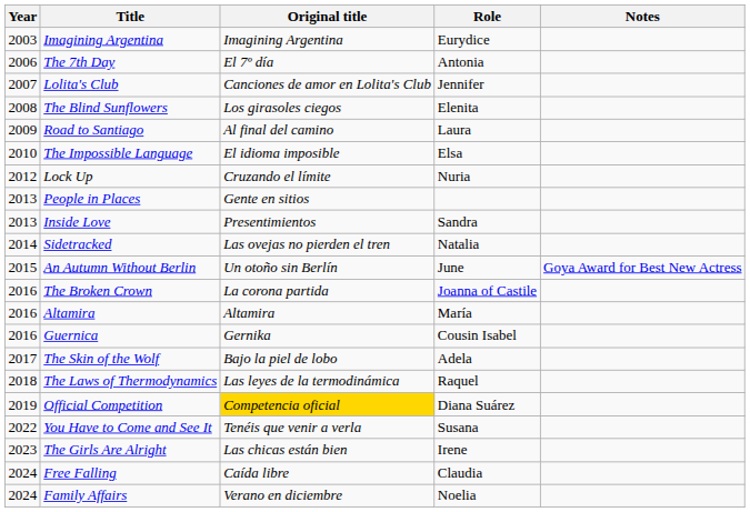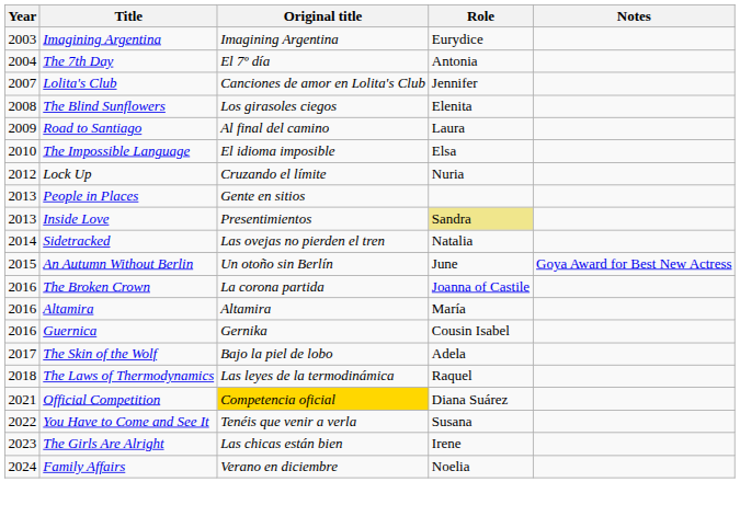 <table class="wikitable sortable">
 <tr>
 <th>Year</th>
 <th>Title</th>
 <th>Original title</th>
 <th>Role</th>
 <th class="unsortable">Notes</th>
 </tr>
 <tr>
 <td>2003</td>
 <td><em><a href='#'>Imagining Argentina</a></em></td>
 <td><em>Imagining Argentina</em></td>
 <td>Eurydice</td>
 <td></td>
 </tr>
 <tr>
-<td>2006</td>
+<td>2004</td>
 <td><em><a href='#'>The 7th Day</a></em></td>
 <td><em>El 7º día</em></td>
 <td>Antonia</td>
 <td></td>
 </tr>
 <tr>
 <td>2007</td>
 <td><em><a href='#'>Lolita's Club</a></em></td>
 <td><em>Canciones de amor en Lolita's Club</em></td>
 <td>Jennifer</td>
 <td></td>
 </tr>
 <tr>
 <td>2008</td>
 <td><em><a href='#'>The Blind Sunflowers</a></em></td>
 <td><em>Los girasoles ciegos</em></td>
 <td>Elenita</td>
 <td></td>
 </tr>
 <tr>
 <td>2009</td>
 <td><em><a href='#'>Road to Santiago</a></em></td>
 <td><em>Al final del camino</em></td>
 <td>Laura</td>
 <td></td>
 </tr>
 <tr>
 <td>2010</td>
 <td><em><a href='#'>The Impossible Language</a></em></td>
 <td><em>El idioma imposible</em></td>
 <td>Elsa</td>
 <td></td>
 </tr>
 <tr>
 <td>2012</td>
 <td><em>Lock Up</em></td>
 <td><em>Cruzando el límite</em></td>
 <td>Nuria</td>
 <td></td>
 </tr>
 <tr>
 <td>2013</td>
 <td><em><a href='#'>People in Places</a></em></td>
 <td><em>Gente en sitios</em></td>
 <td></td>
 <td></td>
 </tr>
 <tr>
 <td>2013</td>
 <td><em><a href='#'>Inside Love</a></em></td>
 <td><em>Presentimientos</em></td>
-<td>Sandra</td>
+<td style="background: khaki;">Sandra</td>
 <td></td>
 </tr>
 <tr>
 <td>2014</td>
 <td><em><a href='#'>Sidetracked</a></em></td>
 <td><em>Las ovejas no pierden el tren</em></td>
 <td>Natalia</td>
 <td></td>
 </tr>
 <tr>
 <td>2015</td>
 <td><em><a href='#'>An Autumn Without Berlin</a></em></td>
 <td><em>Un otoño sin Berlín</em></td>
 <td>June</td>
 <td><a href='#'>Goya Award for Best New Actress</a></td>
 </tr>
 <tr>
 <td>2016</td>
 <td><em><a href='#'>The Broken Crown</a></em></td>
 <td><em>La corona partida</em></td>
 <td><a href='#'>Joanna of Castile</a></td>
 <td></td>
 </tr>
 <tr>
 <td>2016</td>
 <td><em><a href='#'>Altamira</a></em></td>
 <td><em>Altamira</em></td>
 <td>María</td>
 <td></td>
 </tr>
 <tr>
 <td>2016</td>
 <td><em><a href='#'>Guernica</a></em></td>
 <td><em>Gernika</em></td>
 <td>Cousin Isabel</td>
 <td></td>
 </tr>
 <tr>
 <td>2017</td>
 <td><em><a href='#'>The Skin of the Wolf</a></em></td>
 <td><em>Bajo la piel de lobo</em></td>
 <td>Adela</td>
 <td></td>
 </tr>
 <tr>
 <td>2018</td>
 <td><em><a href='#'>The Laws of Thermodynamics</a></em></td>
 <td><em>Las leyes de la termodinámica</em></td>
 <td>Raquel</td>
 <td></td>
 </tr>
 <tr>
-<td>2019</td>
+<td>2021</td>
 <td><em><a href='#'>Official Competition</a></em></td>
 <td style="background: gold;"><em>Competencia oficial</em></td>
 <td>Diana Suárez</td>
 <td></td>
 </tr>
 <tr>
 <td>2022</td>
 <td><em><a href='#'>You Have to Come and See It</a></em></td>
 <td><em>Tenéis que venir a verla</em></td>
 <td>Susana</td>
 <td></td>
 </tr>
 <tr>
 <td>2023</td>
 <td><em><a href='#'>The Girls Are Alright</a></em></td>
 <td><em>Las chicas están bien</em></td>
 <td>Irene</td>
 <td></td>
 </tr>
 <tr>
 <td>2024</td>
-<td><em><a href='#'>Free Falling</a></em></td>
-<td><em>Caída libre</em></td>
-<td>Claudia</td>
-<td></td>
-</tr>
-<tr>
-<td>2024</td>
 <td><em><a href='#'>Family Affairs</a></em></td>
 <td><em>Verano en diciembre</em></td>
 <td>Noelia</td>
 <td></td>
 </tr>
 </table>
